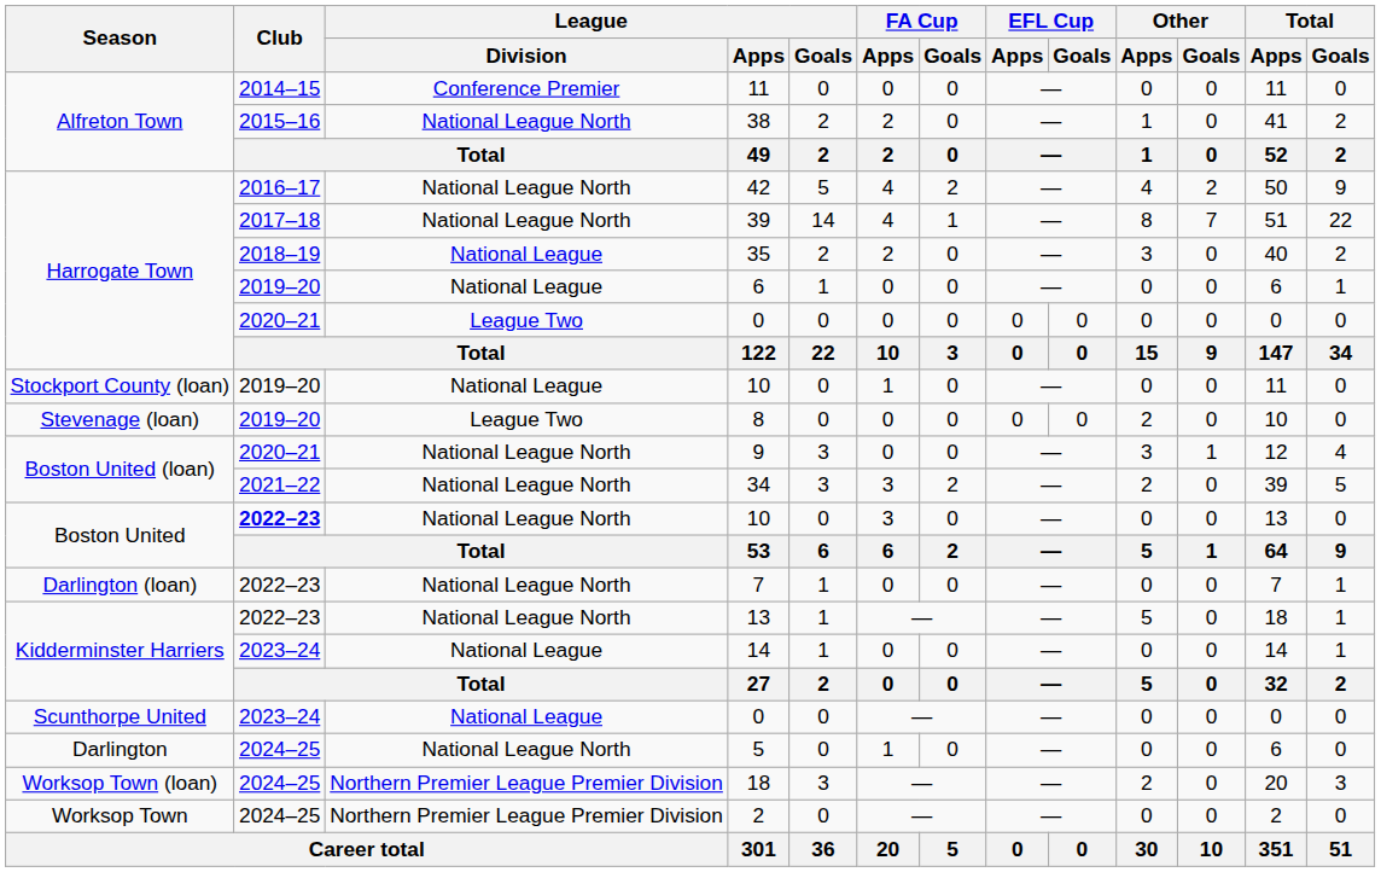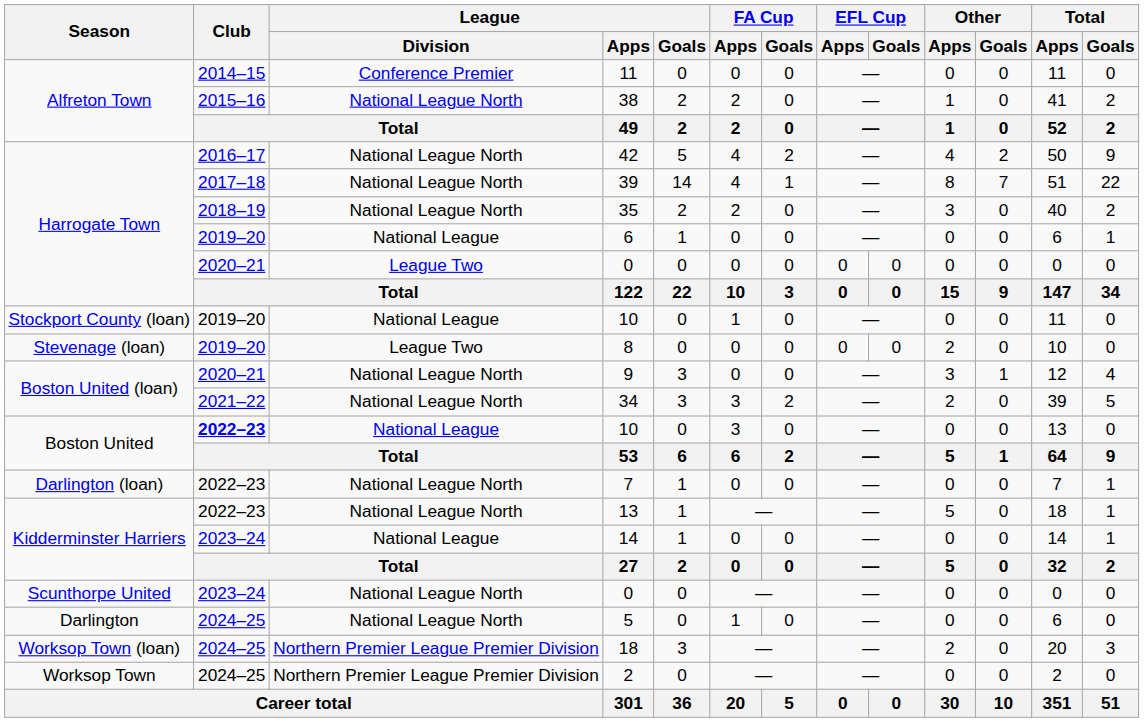 <table class="wikitable" style="text-align:center">
 <tr>
 <th rowspan="2">Season</th>
 <th rowspan="2">Club</th>
 <th colspan="3">League</th>
 <th colspan="2"><a href='#'>FA Cup</a></th>
 <th colspan="2"><a href='#'>EFL Cup</a></th>
 <th colspan="2">Other</th>
 <th colspan="2">Total</th>
 </tr>
 <tr>
 <th>Division</th>
 <th>Apps</th>
 <th>Goals</th>
 <th>Apps</th>
 <th>Goals</th>
 <th>Apps</th>
 <th>Goals</th>
 <th>Apps</th>
 <th>Goals</th>
 <th>Apps</th>
 <th>Goals</th>
 </tr>
 <tr>
 <td rowspan="3"><a href='#'>Alfreton Town</a></td>
 <td><a href='#'>2014–15</a></td>
 <td><a href='#'>Conference Premier</a></td>
 <td>11</td>
 <td>0</td>
 <td>0</td>
 <td>0</td>
 <td colspan="2">—</td>
 <td>0</td>
 <td>0</td>
 <td>11</td>
 <td>0</td>
 </tr>
 <tr>
 <td><a href='#'>2015–16</a></td>
 <td><a href='#'>National League North</a></td>
 <td>38</td>
 <td>2</td>
 <td>2</td>
 <td>0</td>
 <td colspan="2">—</td>
 <td>1</td>
 <td>0</td>
 <td>41</td>
 <td>2</td>
 </tr>
 <tr>
 <th colspan="2">Total</th>
 <th>49</th>
 <th>2</th>
 <th>2</th>
 <th>0</th>
 <th colspan="2">—</th>
 <th>1</th>
 <th>0</th>
 <th>52</th>
 <th>2</th>
 </tr>
 <tr>
 <td rowspan="6"><a href='#'>Harrogate Town</a></td>
 <td><a href='#'>2016–17</a></td>
 <td>National League North</td>
 <td>42</td>
 <td>5</td>
 <td>4</td>
 <td>2</td>
 <td colspan="2">—</td>
 <td>4</td>
 <td>2</td>
 <td>50</td>
 <td>9</td>
 </tr>
 <tr>
 <td><a href='#'>2017–18</a></td>
 <td>National League North</td>
 <td>39</td>
 <td>14</td>
 <td>4</td>
 <td>1</td>
 <td colspan="2">—</td>
 <td>8</td>
 <td>7</td>
 <td>51</td>
 <td>22</td>
 </tr>
 <tr>
 <td><a href='#'>2018–19</a></td>
-<td><a href='#'>National League</a></td>
+<td>National League North</td>
 <td>35</td>
 <td>2</td>
 <td>2</td>
 <td>0</td>
 <td colspan="2">—</td>
 <td>3</td>
 <td>0</td>
 <td>40</td>
 <td>2</td>
 </tr>
 <tr>
 <td><a href='#'>2019–20</a></td>
 <td>National League</td>
 <td>6</td>
 <td>1</td>
 <td>0</td>
 <td>0</td>
 <td colspan="2">—</td>
 <td>0</td>
 <td>0</td>
 <td>6</td>
 <td>1</td>
 </tr>
 <tr>
 <td><a href='#'>2020–21</a></td>
 <td><a href='#'>League Two</a></td>
 <td>0</td>
 <td>0</td>
 <td>0</td>
 <td>0</td>
 <td>0</td>
 <td>0</td>
 <td>0</td>
 <td>0</td>
 <td>0</td>
 <td>0</td>
 </tr>
 <tr>
 <th colspan="2">Total</th>
 <th>122</th>
 <th>22</th>
 <th>10</th>
 <th>3</th>
 <th>0</th>
 <th>0</th>
 <th>15</th>
 <th>9</th>
 <th>147</th>
 <th>34</th>
 </tr>
 <tr>
 <td><a href='#'>Stockport County</a> (loan)</td>
 <td>2019–20</td>
 <td>National League</td>
 <td>10</td>
 <td>0</td>
 <td>1</td>
 <td>0</td>
 <td colspan="2">—</td>
 <td>0</td>
 <td>0</td>
 <td>11</td>
 <td>0</td>
 </tr>
 <tr>
 <td><a href='#'>Stevenage</a> (loan)</td>
 <td><a href='#'>2019–20</a></td>
 <td>League Two</td>
 <td>8</td>
 <td>0</td>
 <td>0</td>
 <td>0</td>
 <td>0</td>
 <td>0</td>
 <td>2</td>
 <td>0</td>
 <td>10</td>
 <td>0</td>
 </tr>
 <tr>
 <td rowspan="2"><a href='#'>Boston United</a> (loan)</td>
 <td><a href='#'>2020–21</a></td>
 <td>National League North</td>
 <td>9</td>
 <td>3</td>
 <td>0</td>
 <td>0</td>
 <td colspan="2">—</td>
 <td>3</td>
 <td>1</td>
 <td>12</td>
 <td>4</td>
 </tr>
 <tr>
 <td><a href='#'>2021–22</a></td>
 <td>National League North</td>
 <td>34</td>
 <td>3</td>
 <td>3</td>
 <td>2</td>
 <td colspan="2">—</td>
 <td>2</td>
 <td>0</td>
 <td>39</td>
 <td>5</td>
 </tr>
 <tr>
 <td rowspan="2">Boston United</td>
 <td><strong><a href='#'>2022–23</a></strong></td>
-<td>National League North</td>
+<td><a href='#'>National League</a></td>
 <td>10</td>
 <td>0</td>
 <td>3</td>
 <td>0</td>
 <td colspan="2">—</td>
 <td>0</td>
 <td>0</td>
 <td>13</td>
 <td>0</td>
 </tr>
 <tr>
 <th colspan="2">Total</th>
 <th>53</th>
 <th>6</th>
 <th>6</th>
 <th>2</th>
 <th colspan="2">—</th>
 <th>5</th>
 <th>1</th>
 <th>64</th>
 <th>9</th>
 </tr>
 <tr>
 <td><a href='#'>Darlington</a> (loan)</td>
 <td>2022–23</td>
 <td>National League North</td>
 <td>7</td>
 <td>1</td>
 <td>0</td>
 <td>0</td>
 <td colspan="2">—</td>
 <td>0</td>
 <td>0</td>
 <td>7</td>
 <td>1</td>
 </tr>
 <tr>
 <td rowspan="3"><a href='#'>Kidderminster Harriers</a></td>
 <td>2022–23</td>
 <td>National League North</td>
 <td>13</td>
 <td>1</td>
 <td colspan="2">—</td>
 <td colspan="2">—</td>
 <td>5</td>
 <td>0</td>
 <td>18</td>
 <td>1</td>
 </tr>
 <tr>
 <td><a href='#'>2023–24</a></td>
 <td>National League</td>
 <td>14</td>
 <td>1</td>
 <td>0</td>
 <td>0</td>
 <td colspan="2">—</td>
 <td>0</td>
 <td>0</td>
 <td>14</td>
 <td>1</td>
 </tr>
 <tr>
 <th colspan="2">Total</th>
 <th>27</th>
 <th>2</th>
 <th>0</th>
 <th>0</th>
 <th colspan="2">—</th>
 <th>5</th>
 <th>0</th>
 <th>32</th>
 <th>2</th>
 </tr>
 <tr>
 <td><a href='#'>Scunthorpe United</a></td>
 <td><a href='#'>2023–24</a></td>
-<td><a href='#'>National League</a></td>
+<td>National League North</td>
 <td>0</td>
 <td>0</td>
 <td colspan="2">—</td>
 <td colspan="2">—</td>
 <td>0</td>
 <td>0</td>
 <td>0</td>
 <td>0</td>
 </tr>
 <tr>
 <td>Darlington</td>
 <td><a href='#'>2024–25</a></td>
 <td>National League North</td>
 <td>5</td>
 <td>0</td>
 <td>1</td>
 <td>0</td>
 <td colspan="2">—</td>
 <td>0</td>
 <td>0</td>
 <td>6</td>
 <td>0</td>
 </tr>
 <tr>
 <td><a href='#'>Worksop Town</a> (loan)</td>
 <td><a href='#'>2024–25</a></td>
 <td><a href='#'>Northern Premier League Premier Division</a></td>
 <td>18</td>
 <td>3</td>
 <td colspan="2">—</td>
 <td colspan="2">—</td>
 <td>2</td>
 <td>0</td>
 <td>20</td>
 <td>3</td>
 </tr>
 <tr>
 <td>Worksop Town</td>
 <td>2024–25</td>
 <td>Northern Premier League Premier Division</td>
 <td>2</td>
 <td>0</td>
 <td colspan="2">—</td>
 <td colspan="2">—</td>
 <td>0</td>
 <td>0</td>
 <td>2</td>
 <td>0</td>
 </tr>
 <tr>
 <th colspan="3">Career total</th>
 <th>301</th>
 <th>36</th>
 <th>20</th>
 <th>5</th>
 <th>0</th>
 <th>0</th>
 <th>30</th>
 <th>10</th>
 <th>351</th>
 <th>51</th>
 </tr>
 </table>
